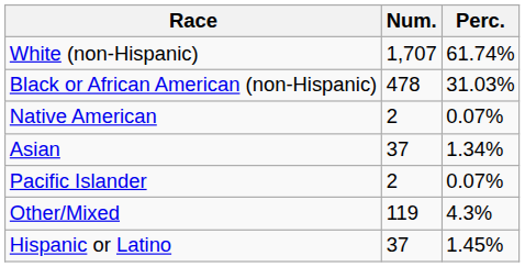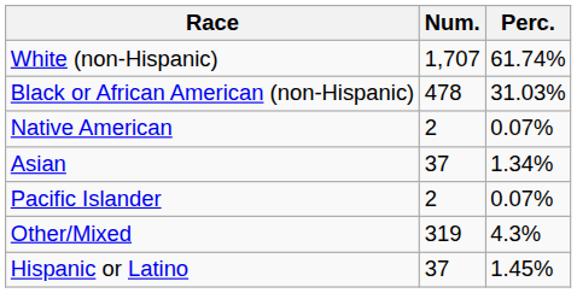 <table class="wikitable">
 <tr>
 <th>Race</th>
 <th>Num.</th>
 <th>Perc.</th>
 </tr>
 <tr>
 <td><a href='#'>White</a> (non-Hispanic)</td>
 <td>1,707</td>
 <td>61.74%</td>
 </tr>
 <tr>
 <td><a href='#'>Black or African American</a> (non-Hispanic)</td>
 <td>478</td>
 <td>31.03%</td>
 </tr>
 <tr>
 <td><a href='#'>Native American</a></td>
 <td>2</td>
 <td>0.07%</td>
 </tr>
 <tr>
 <td><a href='#'>Asian</a></td>
 <td>37</td>
 <td>1.34%</td>
 </tr>
 <tr>
 <td><a href='#'>Pacific Islander</a></td>
 <td>2</td>
 <td>0.07%</td>
 </tr>
 <tr>
 <td><a href='#'>Other/Mixed</a></td>
-<td>119</td>
+<td>319</td>
 <td>4.3%</td>
 </tr>
 <tr>
 <td><a href='#'>Hispanic</a> or <a href='#'>Latino</a></td>
 <td>37</td>
 <td>1.45%</td>
 </tr>
 </table>
